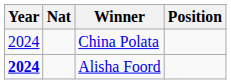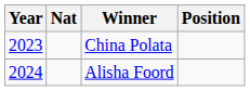 <table class="wikitable">
 <tr>
 <th>Year</th>
 <th>Nat</th>
 <th>Winner</th>
 <th>Position</th>
 </tr>
 <tr>
-<td><a href='#'>2024</a></td>
+<td><a href='#'>2023</a></td>
 <td></td>
 <td><a href='#'>China Polata</a></td>
 <td></td>
 </tr>
 <tr>
-<td><strong><a href='#'>2024</a></strong></td>
+<td><a href='#'>2024</a></td>
 <td></td>
 <td><a href='#'>Alisha Foord</a></td>
 <td></td>
 </tr>
 </table>
